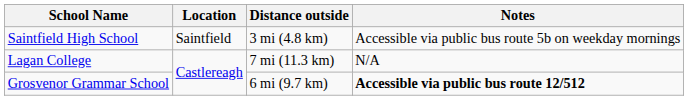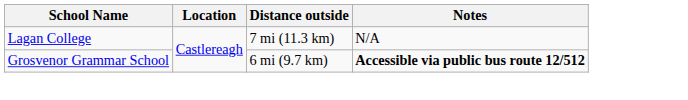 <table class="wikitable sortable">
 <tr>
 <th>School Name</th>
 <th>Location</th>
 <th>Distance outside</th>
 <th>Notes</th>
-</tr>
-<tr>
-<td><a href='#'>Saintfield High School</a></td>
-<td>Saintfield</td>
-<td>3 mi (4.8 km)</td>
-<td>Accessible via public bus route 5b on weekday mornings</td>
 </tr>
 <tr>
 <td><a href='#'>Lagan College</a></td>
 <td rowspan="2"><a href='#'>Castlereagh</a></td>
 <td>7 mi (11.3 km)</td>
 <td>N/A</td>
 </tr>
 <tr>
 <td><a href='#'>Grosvenor Grammar School</a></td>
 <td>6 mi (9.7 km)</td>
 <td><strong>Accessible via public bus route 12/512</strong></td>
 </tr>
 </table>
